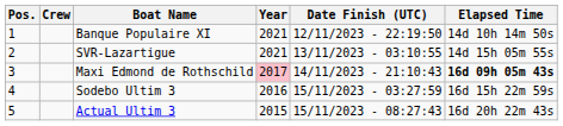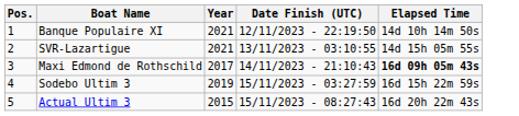 <table class="wikitable sortable">
 <tr>
 <th>Pos.</th>
-<th>Crew</th>
 <th>Boat Name</th>
 <th>Year</th>
 <th>Date Finish (UTC)</th>
 <th>Elapsed Time</th>
 </tr>
 <tr>
 <td>1</td>
-<td><br></td>
 <td>Banque Populaire XI</td>
 <td>2021</td>
 <td>12/11/2023 - 22:19:50</td>
 <td>14d 10h 14m 50s</td>
 </tr>
 <tr>
 <td>2</td>
-<td><br></td>
 <td>SVR-Lazartigue</td>
 <td>2021</td>
 <td>13/11/2023 - 03:10:55</td>
 <td>14d 15h 05m 55s</td>
 </tr>
 <tr>
 <td>3</td>
-<td><br></td>
 <td>Maxi Edmond de Rothschild</td>
-<td style="background: pink;">2017</td>
+<td>2017</td>
 <td>14/11/2023 - 21:10:43</td>
 <td><strong>16d 09h 05m 43s</strong></td>
 </tr>
 <tr>
 <td>4</td>
-<td><br></td>
 <td>Sodebo Ultim 3</td>
-<td>2016</td>
+<td>2019</td>
 <td>15/11/2023 - 03:27:59</td>
 <td>16d 15h 22m 59s</td>
 </tr>
 <tr>
 <td>5</td>
-<td><br></td>
 <td><a href='#'>Actual Ultim 3</a></td>
 <td>2015</td>
 <td>15/11/2023 - 08:27:43</td>
 <td>16d 20h 22m 43s</td>
 </tr>
 </table>
